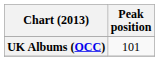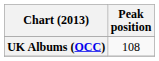 <table class="wikitable plainrowheaders sortable">
 <tr>
 <th scope="col">Chart (2013)</th>
 <th scope="col">Peak<br>position</th>
 </tr>
 <tr>
 </tr>
 <tr>
 <th scope="row">UK Albums (<a href='#'>OCC</a>)</th>
-<td style="text-align:center">101</td>
+<td style="text-align:center">108</td>
 </tr>
 <tr>
 </tr>
 <tr>
 </tr>
 <tr>
 </tr>
 </table>
